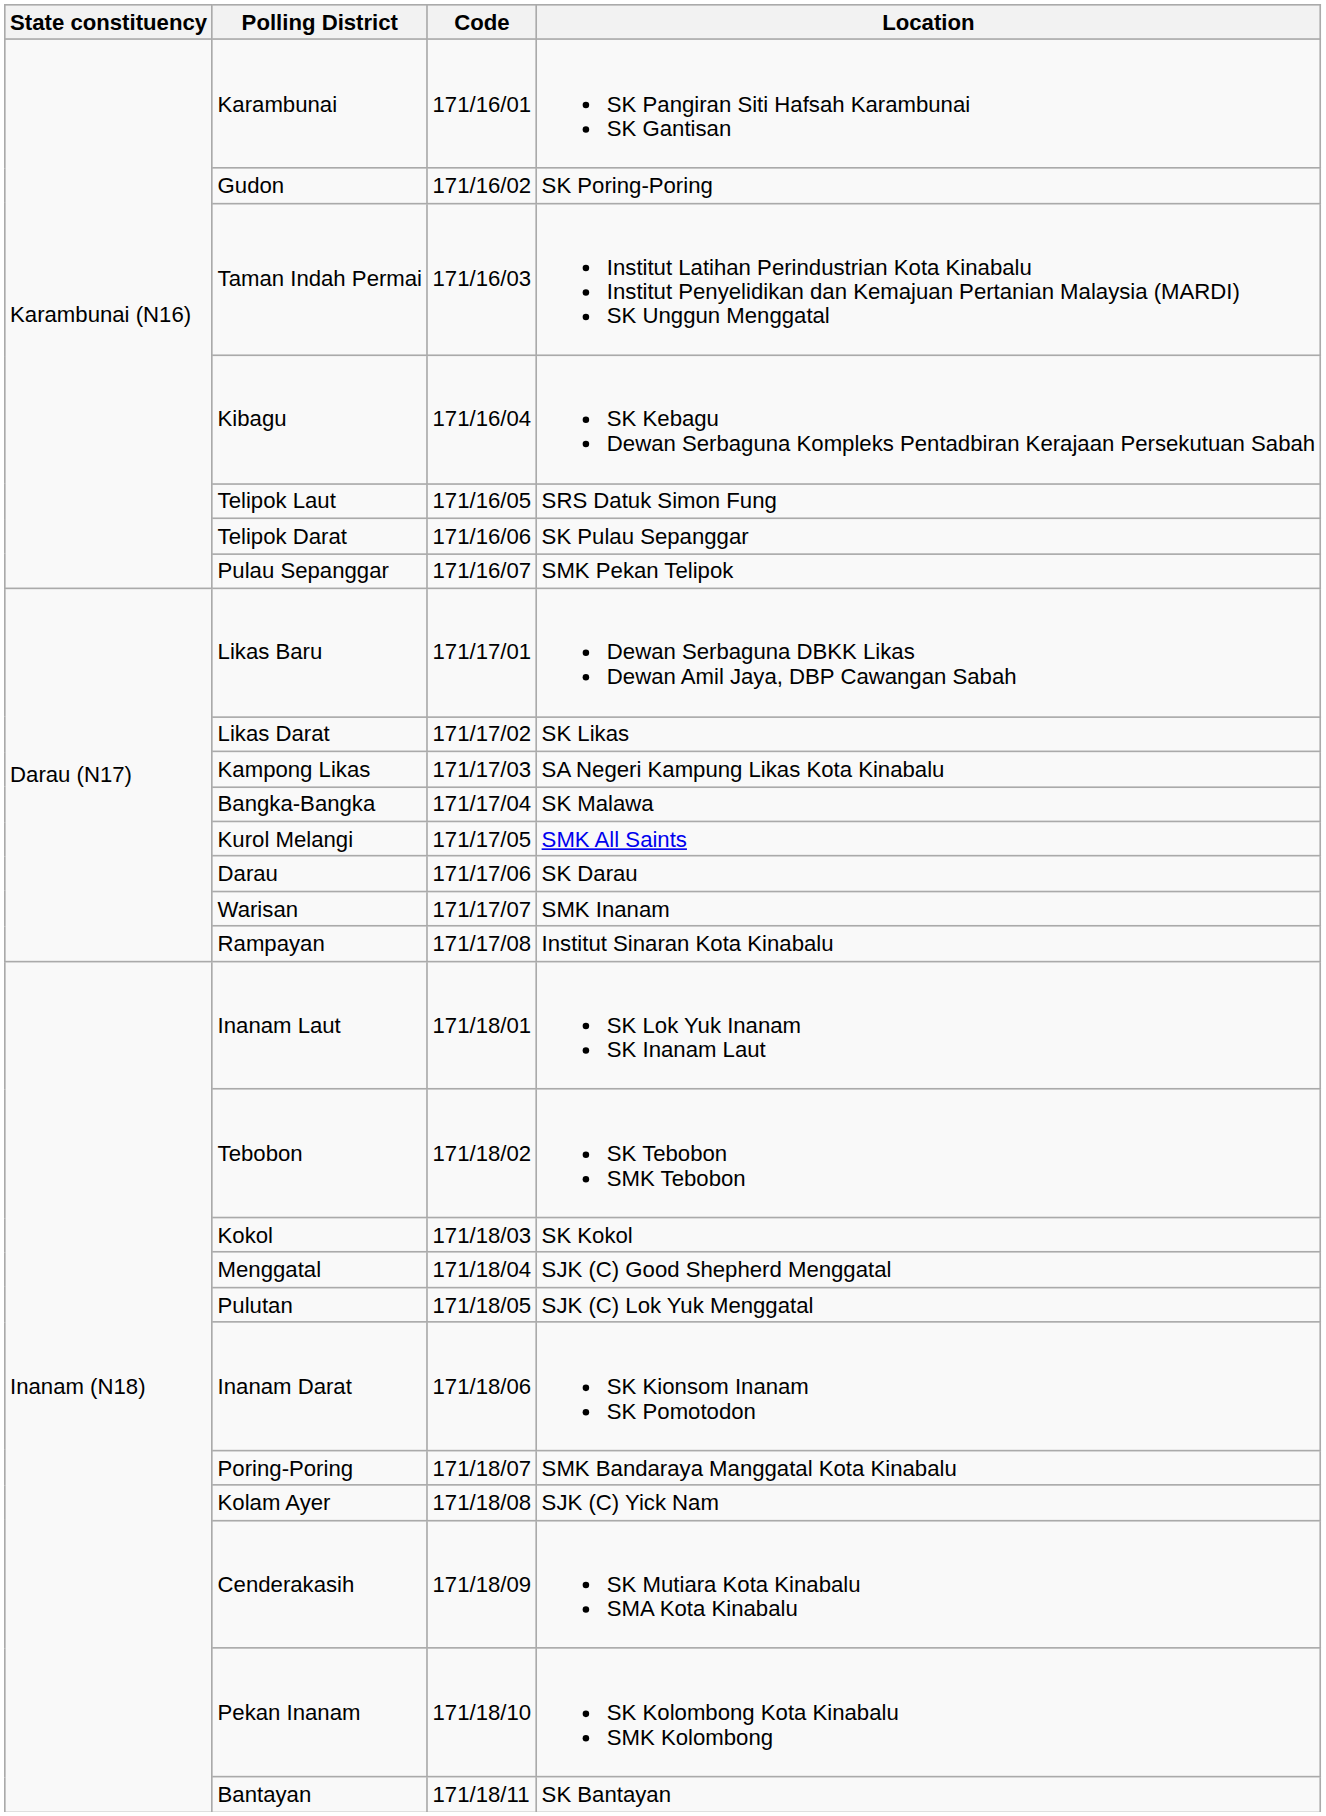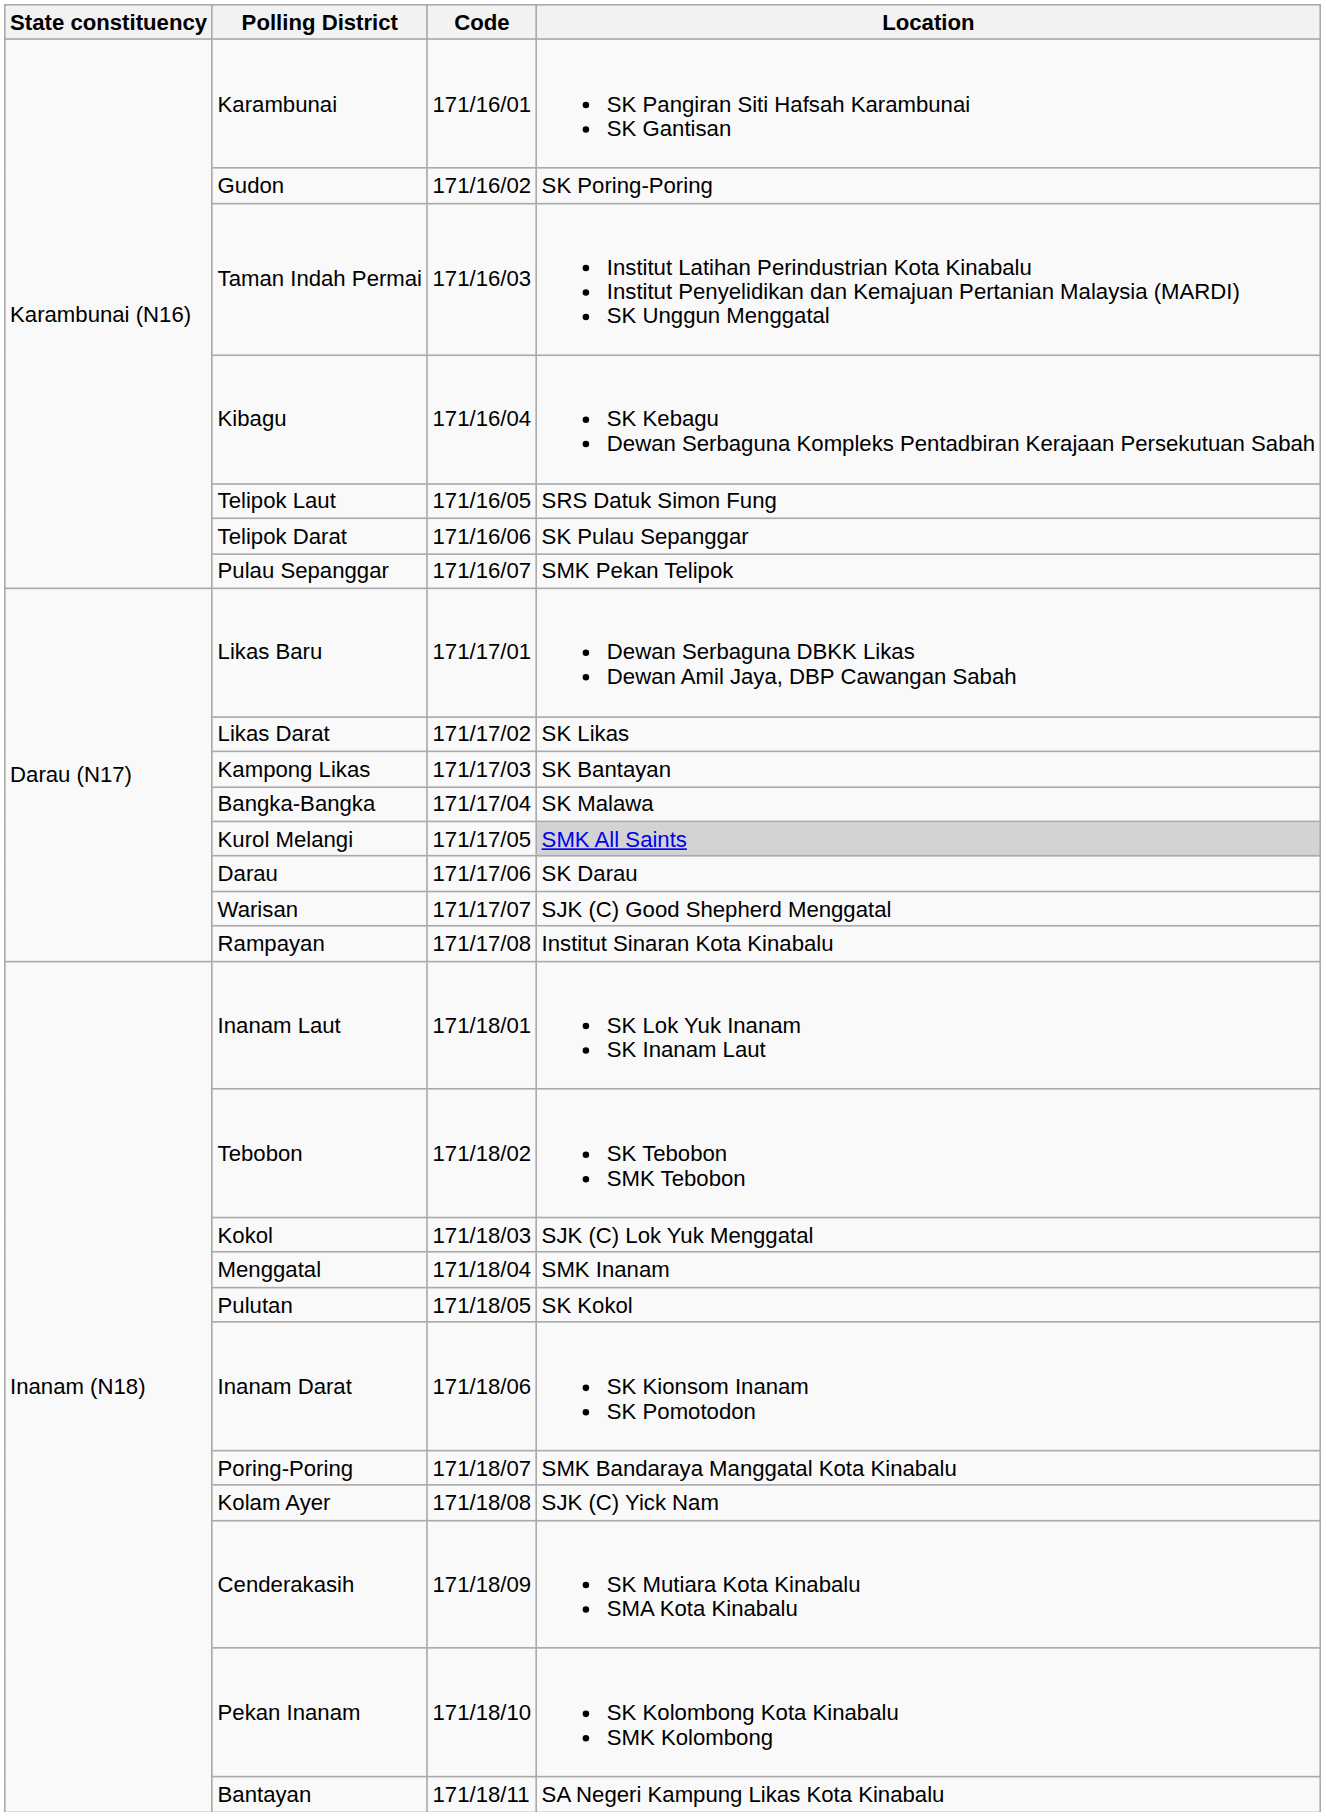 <table class="wikitable sortable mw-collapsible" style="white-space:nowrap;font-size:85%">
 <tr>
 <th>State constituency</th>
 <th>Polling District</th>
 <th>Code</th>
 <th>Location</th>
 </tr>
 <tr>
 <td rowspan="7">Karambunai (N16)</td>
 <td>Karambunai</td>
 <td>171/16/01</td>
 <td><br><ul><li>SK Pangiran Siti Hafsah Karambunai</li><li>SK Gantisan</li></ul></td>
 </tr>
 <tr>
 <td>Gudon</td>
 <td>171/16/02</td>
 <td>SK Poring-Poring</td>
 </tr>
 <tr>
 <td>Taman Indah Permai</td>
 <td>171/16/03</td>
 <td><br><ul><li>Institut Latihan Perindustrian Kota Kinabalu</li><li>Institut Penyelidikan dan Kemajuan Pertanian Malaysia (MARDI)</li><li>SK Unggun Menggatal</li></ul></td>
 </tr>
 <tr>
 <td>Kibagu</td>
 <td>171/16/04</td>
 <td><br><ul><li>SK Kebagu</li><li>Dewan Serbaguna Kompleks Pentadbiran Kerajaan Persekutuan Sabah</li></ul></td>
 </tr>
 <tr>
 <td>Telipok Laut</td>
 <td>171/16/05</td>
 <td>SRS Datuk Simon Fung</td>
 </tr>
 <tr>
 <td>Telipok Darat</td>
 <td>171/16/06</td>
 <td>SK Pulau Sepanggar</td>
 </tr>
 <tr>
 <td>Pulau Sepanggar</td>
 <td>171/16/07</td>
 <td>SMK Pekan Telipok</td>
 </tr>
 <tr>
 <td rowspan="8">Darau (N17)</td>
 <td>Likas Baru</td>
 <td>171/17/01</td>
 <td><br><ul><li>Dewan Serbaguna DBKK Likas</li><li>Dewan Amil Jaya, DBP Cawangan Sabah</li></ul></td>
 </tr>
 <tr>
 <td>Likas Darat</td>
 <td>171/17/02</td>
 <td>SK Likas</td>
 </tr>
 <tr>
 <td>Kampong Likas</td>
 <td>171/17/03</td>
-<td>SA Negeri Kampung Likas Kota Kinabalu</td>
+<td>SK Bantayan</td>
 </tr>
 <tr>
 <td>Bangka-Bangka</td>
 <td>171/17/04</td>
 <td>SK Malawa</td>
 </tr>
 <tr>
 <td>Kurol Melangi</td>
 <td>171/17/05</td>
-<td><a href='#'>SMK All Saints</a></td>
+<td style="background: lightgrey;"><a href='#'>SMK All Saints</a></td>
 </tr>
 <tr>
 <td>Darau</td>
 <td>171/17/06</td>
 <td>SK Darau</td>
 </tr>
 <tr>
 <td>Warisan</td>
 <td>171/17/07</td>
-<td>SMK Inanam</td>
+<td>SJK (C) Good Shepherd Menggatal</td>
 </tr>
 <tr>
 <td>Rampayan</td>
 <td>171/17/08</td>
 <td>Institut Sinaran Kota Kinabalu</td>
 </tr>
 <tr>
 <td rowspan="11">Inanam (N18)</td>
 <td>Inanam Laut</td>
 <td>171/18/01</td>
 <td><br><ul><li>SK Lok Yuk Inanam</li><li>SK Inanam Laut</li></ul></td>
 </tr>
 <tr>
 <td>Tebobon</td>
 <td>171/18/02</td>
 <td><br><ul><li>SK Tebobon</li><li>SMK Tebobon</li></ul></td>
 </tr>
 <tr>
 <td>Kokol</td>
 <td>171/18/03</td>
-<td>SK Kokol</td>
+<td>SJK (C) Lok Yuk Menggatal</td>
 </tr>
 <tr>
 <td>Menggatal</td>
 <td>171/18/04</td>
-<td>SJK (C) Good Shepherd Menggatal</td>
+<td>SMK Inanam</td>
 </tr>
 <tr>
 <td>Pulutan</td>
 <td>171/18/05</td>
-<td>SJK (C) Lok Yuk Menggatal</td>
+<td>SK Kokol</td>
 </tr>
 <tr>
 <td>Inanam Darat</td>
 <td>171/18/06</td>
 <td><br><ul><li>SK Kionsom Inanam</li><li>SK Pomotodon</li></ul></td>
 </tr>
 <tr>
 <td>Poring-Poring</td>
 <td>171/18/07</td>
 <td>SMK Bandaraya Manggatal Kota Kinabalu</td>
 </tr>
 <tr>
 <td>Kolam Ayer</td>
 <td>171/18/08</td>
 <td>SJK (C) Yick Nam</td>
 </tr>
 <tr>
 <td>Cenderakasih</td>
 <td>171/18/09</td>
 <td><br><ul><li>SK Mutiara Kota Kinabalu</li><li>SMA Kota Kinabalu</li></ul></td>
 </tr>
 <tr>
 <td>Pekan Inanam</td>
 <td>171/18/10</td>
 <td><br><ul><li>SK Kolombong Kota Kinabalu</li><li>SMK Kolombong</li></ul></td>
 </tr>
 <tr>
 <td>Bantayan</td>
 <td>171/18/11</td>
-<td>SK Bantayan</td>
+<td>SA Negeri Kampung Likas Kota Kinabalu</td>
 </tr>
 </table>
